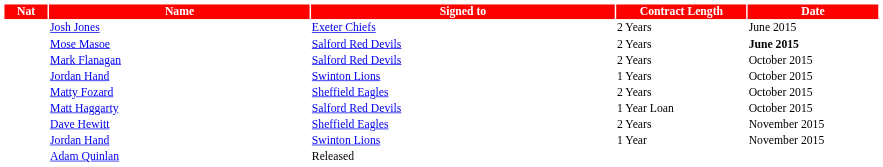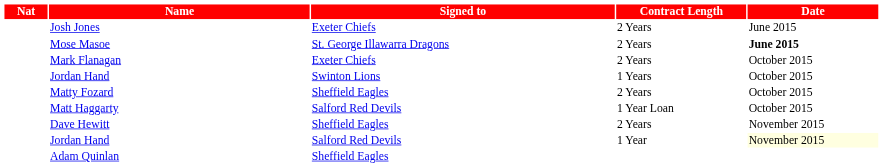 <table width="95%">
 <tr style="background:#FF0000; color:white;">
 <th width="5%">Nat</th>
 <th width="30%">Name</th>
 <th width="35%">Signed to</th>
 <th width="15%">Contract Length</th>
 <th width="25%">Date</th>
 </tr>
 <tr>
 <td></td>
 <td><a href='#'>Josh Jones</a></td>
 <td><a href='#'>Exeter Chiefs</a></td>
 <td>2 Years</td>
 <td>June 2015</td>
 </tr>
 <tr>
 <td></td>
 <td><a href='#'>Mose Masoe</a></td>
-<td><a href='#'>Salford Red Devils</a></td>
+<td><a href='#'>St. George Illawarra Dragons</a></td>
 <td>2 Years</td>
 <td><strong>June 2015</strong></td>
 </tr>
 <tr>
 <td></td>
 <td><a href='#'>Mark Flanagan</a></td>
-<td><a href='#'>Salford Red Devils</a></td>
+<td><a href='#'>Exeter Chiefs</a></td>
 <td>2 Years</td>
 <td>October 2015</td>
 </tr>
 <tr>
 <td></td>
 <td><a href='#'>Jordan Hand</a></td>
 <td><a href='#'>Swinton Lions</a></td>
 <td>1 Years</td>
 <td>October 2015</td>
 </tr>
 <tr>
 <td></td>
 <td><a href='#'>Matty Fozard</a></td>
 <td><a href='#'>Sheffield Eagles</a></td>
 <td>2 Years</td>
 <td>October 2015</td>
 </tr>
 <tr>
 <td></td>
 <td><a href='#'>Matt Haggarty</a></td>
 <td><a href='#'>Salford Red Devils</a></td>
 <td>1 Year Loan</td>
 <td>October 2015</td>
 </tr>
 <tr>
 <td></td>
 <td><a href='#'>Dave Hewitt</a></td>
 <td><a href='#'>Sheffield Eagles</a></td>
 <td>2 Years</td>
 <td>November 2015</td>
 </tr>
 <tr>
 <td></td>
 <td><a href='#'>Jordan Hand</a></td>
-<td><a href='#'>Swinton Lions</a></td>
+<td><a href='#'>Salford Red Devils</a></td>
 <td>1 Year</td>
-<td>November 2015</td>
+<td style="background: lightyellow;">November 2015</td>
 </tr>
 <tr>
 <td></td>
 <td><a href='#'>Adam Quinlan</a></td>
-<td>Released</td>
+<td><a href='#'>Sheffield Eagles</a></td>
 <td></td>
 <td></td>
 </tr>
 </table>
